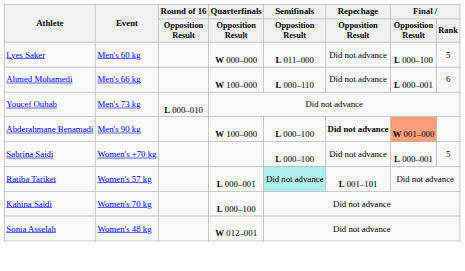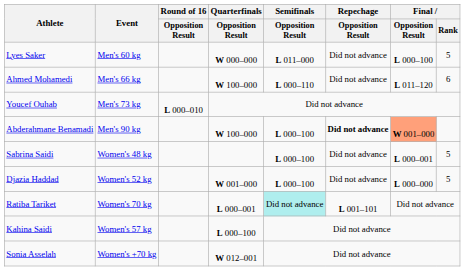 <table class="wikitable" style="font-size:90%">
 <tr>
 <th rowspan="2">Athlete</th>
 <th rowspan="2">Event</th>
 <th>Round of 16</th>
 <th>Quarterfinals</th>
 <th>Semifinals</th>
 <th>Repechage</th>
 <th colspan=2>Final / </th>
 </tr>
 <tr style="font-size:95%">
 <th>Opposition<br>Result</th>
 <th>Opposition<br>Result</th>
 <th>Opposition<br>Result</th>
 <th>Opposition<br>Result</th>
 <th>Opposition<br>Result</th>
 <th>Rank</th>
 </tr>
 <tr align=center>
 <td align=left><a href='#'>Lyes Saker</a></td>
 <td align=left><a href='#'>Men's 60 kg</a></td>
 <td></td>
 <td><br><strong>W</strong> 000–000</td>
 <td><br><strong>L</strong> 011–000</td>
 <td>Did not advance</td>
 <td><br><strong>L</strong> 000–100</td>
 <td>5</td>
 </tr>
 <tr align=center>
 <td align=left><a href='#'>Ahmed Mohamedi</a></td>
 <td align=left><a href='#'>Men's 66 kg</a></td>
 <td></td>
 <td><br><strong>W</strong> 100–000</td>
 <td><br><strong>L</strong> 000–110</td>
 <td>Did not advance</td>
-<td><br><strong>L</strong> 000–001</td>
+<td><br><strong>L</strong> 011–120</td>
 <td>6</td>
 </tr>
 <tr align=center>
 <td align=left><a href='#'>Youcef Ouhab</a></td>
 <td align=left><a href='#'>Men's 73 kg</a></td>
 <td><br><strong>L</strong> 000–010</td>
 <td colspan=5>Did not advance</td>
 </tr>
 <tr align=center>
 <td align=left><a href='#'>Abderahmane Benamadi</a></td>
 <td align=left><a href='#'>Men's 90 kg</a></td>
 <td></td>
 <td><br><strong>W</strong> 100–000</td>
 <td><br><strong>L</strong> 000–100</td>
 <td><strong>Did not advance</strong></td>
 <td style="background: lightsalmon;"><br><strong>W</strong> 001–000</td>
 <td></td>
 </tr>
 <tr align=center>
 <td align=left><a href='#'>Sabrina Saidi</a></td>
-<td align=left><a href='#'>Women's +70 kg</a></td>
+<td align=left><a href='#'>Women's 48 kg</a></td>
 <td></td>
 <td></td>
 <td><br><strong>L</strong> 000–100</td>
 <td>Did not advance</td>
 <td><br><strong>L</strong> 000–001</td>
 <td>5</td>
 </tr>
 <tr align=center>
+<td align=left><a href='#'>Djazia Haddad</a></td>
+<td align=left><a href='#'>Women's 52 kg</a></td>
+<td></td>
+<td><br><strong>W</strong> 001–000</td>
+<td><br><strong>L</strong> 000–100</td>
+<td>Did not advance</td>
+<td><br><strong>L</strong> 000–000</td>
+<td>5</td>
+</tr>
+<tr align=center>
 <td align=left><a href='#'>Ratiba Tariket</a></td>
-<td align=left><a href='#'>Women's 57 kg</a></td>
+<td align=left><a href='#'>Women's 70 kg</a></td>
 <td></td>
 <td><br><strong>L</strong> 000–001</td>
 <td style="background: paleturquoise;">Did not advance</td>
 <td><br><strong>L</strong> 001–101</td>
 <td colspan=2>Did not advance</td>
 </tr>
 <tr align=center>
 <td align=left><a href='#'>Kahina Saidi</a></td>
-<td align=left><a href='#'>Women's 70 kg</a></td>
+<td align=left><a href='#'>Women's 57 kg</a></td>
 <td></td>
 <td><br><strong>L</strong> 000–100</td>
 <td colspan=4>Did not advance</td>
 </tr>
 <tr align=center>
 <td align=left><a href='#'>Sonia Asselah</a></td>
-<td align=left><a href='#'>Women's 48 kg</a></td>
+<td align=left><a href='#'>Women's +70 kg</a></td>
 <td></td>
 <td><br><strong>W</strong> 012–001</td>
 <td colspan=4>Did not advance</td>
 </tr>
 </table>
